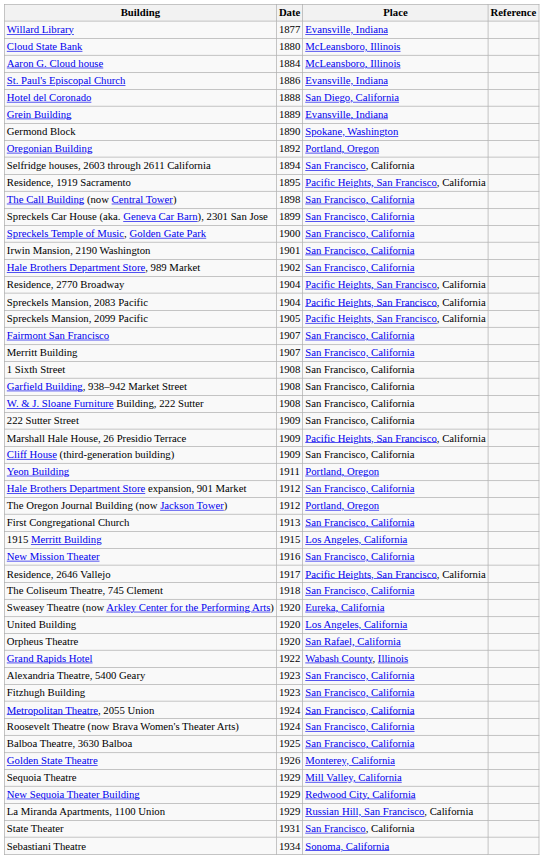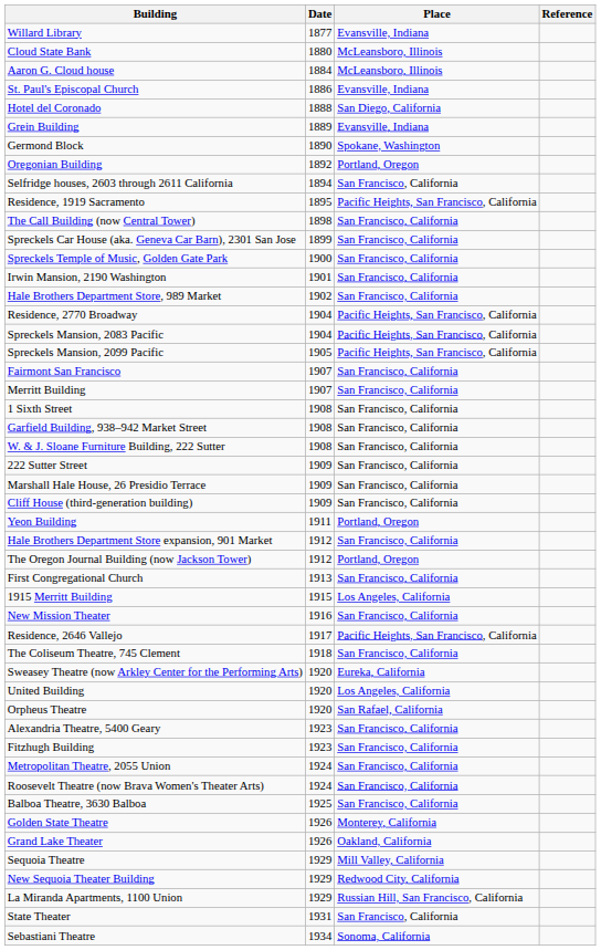 <table class="wikitable sortable">
 <tr>
 <th>Building</th>
 <th>Date</th>
 <th>Place</th>
 <th>Reference</th>
 </tr>
 <tr>
 <td><a href='#'>Willard Library</a></td>
 <td>1877</td>
 <td><a href='#'>Evansville, Indiana</a></td>
 <td></td>
 </tr>
 <tr>
 <td><a href='#'>Cloud State Bank</a></td>
 <td>1880</td>
 <td><a href='#'>McLeansboro, Illinois</a></td>
 <td></td>
 </tr>
 <tr>
 <td><a href='#'>Aaron G. Cloud house</a></td>
 <td>1884</td>
 <td><a href='#'>McLeansboro, Illinois</a></td>
 <td></td>
 </tr>
 <tr>
 <td><a href='#'>St. Paul's Episcopal Church</a></td>
 <td>1886</td>
 <td><a href='#'>Evansville, Indiana</a></td>
 <td></td>
 </tr>
 <tr>
 <td><a href='#'>Hotel del Coronado</a></td>
 <td>1888</td>
 <td><a href='#'>San Diego, California</a></td>
 <td></td>
 </tr>
 <tr>
 <td><a href='#'>Grein Building</a></td>
 <td>1889</td>
 <td><a href='#'>Evansville, Indiana</a></td>
 <td></td>
 </tr>
 <tr>
 <td>Germond Block</td>
 <td>1890</td>
 <td><a href='#'>Spokane, Washington</a></td>
 <td></td>
 </tr>
 <tr>
 <td><a href='#'>Oregonian Building</a></td>
 <td>1892</td>
 <td><a href='#'>Portland, Oregon</a></td>
 <td></td>
 </tr>
 <tr>
 <td>Selfridge houses, 2603 through 2611 California</td>
 <td>1894</td>
 <td><a href='#'>San Francisco</a>, California</td>
 <td></td>
 </tr>
 <tr>
 <td>Residence, 1919 Sacramento</td>
 <td>1895</td>
 <td><a href='#'>Pacific Heights, San Francisco</a>, California</td>
 <td></td>
 </tr>
 <tr>
 <td><a href='#'>The Call Building</a> (now <a href='#'>Central Tower</a>)</td>
 <td>1898</td>
 <td><a href='#'>San Francisco, California</a></td>
 <td></td>
 </tr>
 <tr>
 <td>Spreckels Car House (aka. <a href='#'>Geneva Car Barn</a>), 2301 San Jose</td>
 <td>1899</td>
 <td><a href='#'>San Francisco, California</a></td>
 <td></td>
 </tr>
 <tr>
 <td><a href='#'>Spreckels Temple of Music</a>, <a href='#'>Golden Gate Park</a></td>
 <td>1900</td>
 <td><a href='#'>San Francisco, California</a></td>
 <td></td>
 </tr>
 <tr>
 <td>Irwin Mansion, 2190 Washington</td>
 <td>1901</td>
 <td><a href='#'>San Francisco, California</a></td>
 <td></td>
 </tr>
 <tr>
 <td><a href='#'>Hale Brothers Department Store</a>, 989 Market</td>
 <td>1902</td>
 <td><a href='#'>San Francisco, California</a></td>
 <td></td>
 </tr>
 <tr>
 <td>Residence, 2770 Broadway</td>
 <td>1904</td>
 <td><a href='#'>Pacific Heights, San Francisco</a>, California</td>
 <td></td>
 </tr>
 <tr>
 <td>Spreckels Mansion, 2083 Pacific</td>
 <td>1904</td>
 <td><a href='#'>Pacific Heights, San Francisco</a>, California</td>
 <td></td>
 </tr>
 <tr>
 <td>Spreckels Mansion, 2099 Pacific</td>
 <td>1905</td>
 <td><a href='#'>Pacific Heights, San Francisco</a>, California</td>
 <td></td>
 </tr>
 <tr>
 <td><a href='#'>Fairmont San Francisco</a></td>
 <td>1907</td>
 <td><a href='#'>San Francisco, California</a></td>
 <td></td>
 </tr>
 <tr>
 <td>Merritt Building</td>
 <td>1907</td>
 <td><a href='#'>San Francisco, California</a></td>
 <td></td>
 </tr>
 <tr>
 <td>1 Sixth Street</td>
 <td>1908</td>
 <td>San Francisco, California</td>
 <td></td>
 </tr>
 <tr>
 <td><a href='#'>Garfield Building</a>, 938–942 Market Street</td>
 <td>1908</td>
 <td>San Francisco, California</td>
 <td></td>
 </tr>
 <tr>
 <td><a href='#'>W. & J. Sloane Furniture</a> Building, 222 Sutter</td>
 <td>1908</td>
 <td>San Francisco, California</td>
 <td></td>
 </tr>
 <tr>
 <td>222 Sutter Street</td>
 <td>1909</td>
 <td>San Francisco, California</td>
 <td></td>
 </tr>
 <tr>
 <td>Marshall Hale House, 26 Presidio Terrace</td>
 <td>1909</td>
-<td><a href='#'>Pacific Heights, San Francisco</a>, California</td>
+<td>San Francisco, California</td>
 <td></td>
 </tr>
 <tr>
 <td><a href='#'>Cliff House</a> (third-generation building)</td>
 <td>1909</td>
 <td>San Francisco, California</td>
 <td></td>
 </tr>
 <tr>
 <td><a href='#'>Yeon Building</a></td>
 <td>1911</td>
 <td><a href='#'>Portland, Oregon</a></td>
 <td></td>
 </tr>
 <tr>
 <td><a href='#'>Hale Brothers Department Store</a> expansion, 901 Market</td>
 <td>1912</td>
 <td><a href='#'>San Francisco, California</a></td>
 <td></td>
 </tr>
 <tr>
 <td>The Oregon Journal Building (now <a href='#'>Jackson Tower</a>)</td>
 <td>1912</td>
 <td><a href='#'>Portland, Oregon</a></td>
 <td></td>
 </tr>
 <tr>
 <td>First Congregational Church</td>
 <td>1913</td>
 <td><a href='#'>San Francisco, California</a></td>
 <td></td>
 </tr>
 <tr>
 <td>1915 <a href='#'>Merritt Building</a></td>
 <td>1915</td>
 <td><a href='#'>Los Angeles, California</a></td>
 <td></td>
 </tr>
 <tr>
 <td><a href='#'>New Mission Theater</a></td>
 <td>1916</td>
 <td><a href='#'>San Francisco, California</a></td>
 <td></td>
 </tr>
 <tr>
 <td>Residence, 2646 Vallejo</td>
 <td>1917</td>
 <td><a href='#'>Pacific Heights, San Francisco</a>, California</td>
 <td></td>
 </tr>
 <tr>
 <td>The Coliseum Theatre, 745 Clement</td>
 <td>1918</td>
 <td><a href='#'>San Francisco, California</a></td>
 <td></td>
 </tr>
 <tr>
 <td>Sweasey Theatre (now <a href='#'>Arkley Center for the Performing Arts</a>)</td>
 <td>1920</td>
 <td><a href='#'>Eureka, California</a></td>
 <td></td>
 </tr>
 <tr>
 <td>United Building</td>
 <td>1920</td>
 <td><a href='#'>Los Angeles, California</a></td>
 <td></td>
 </tr>
 <tr>
 <td>Orpheus Theatre</td>
 <td>1920</td>
 <td><a href='#'>San Rafael, California</a></td>
 <td></td>
 </tr>
 <tr>
-<td><a href='#'>Grand Rapids Hotel</a></td>
-<td>1922</td>
-<td><a href='#'>Wabash County</a>, <a href='#'>Illinois</a></td>
-<td></td>
-</tr>
-<tr>
 <td>Alexandria Theatre, 5400 Geary</td>
 <td>1923</td>
 <td><a href='#'>San Francisco, California</a></td>
 <td></td>
 </tr>
 <tr>
 <td>Fitzhugh Building</td>
 <td>1923</td>
 <td><a href='#'>San Francisco, California</a></td>
 <td></td>
 </tr>
 <tr>
 <td><a href='#'>Metropolitan Theatre</a>, 2055 Union</td>
 <td>1924</td>
 <td><a href='#'>San Francisco, California</a></td>
 <td></td>
 </tr>
 <tr>
 <td>Roosevelt Theatre (now Brava Women's Theater Arts)</td>
 <td>1924</td>
 <td><a href='#'>San Francisco, California</a></td>
 <td></td>
 </tr>
 <tr>
 <td>Balboa Theatre, 3630 Balboa</td>
 <td>1925</td>
 <td><a href='#'>San Francisco, California</a></td>
 <td></td>
 </tr>
 <tr>
 <td><a href='#'>Golden State Theatre</a></td>
 <td>1926</td>
 <td><a href='#'>Monterey, California</a></td>
 <td></td>
 </tr>
 <tr>
+<td><a href='#'>Grand Lake Theater</a></td>
+<td>1926</td>
+<td><a href='#'>Oakland, California</a></td>
+<td></td>
+</tr>
+<tr>
 <td>Sequoia Theatre</td>
 <td>1929</td>
 <td><a href='#'>Mill Valley, California</a></td>
 <td></td>
 </tr>
 <tr>
 <td><a href='#'>New Sequoia Theater Building</a></td>
 <td>1929</td>
 <td><a href='#'>Redwood City, California</a></td>
 <td></td>
 </tr>
 <tr>
 <td>La Miranda Apartments, 1100 Union</td>
 <td>1929</td>
 <td><a href='#'>Russian Hill, San Francisco</a>, California</td>
 <td></td>
 </tr>
 <tr>
 <td>State Theater</td>
 <td>1931</td>
 <td><a href='#'>San Francisco</a>, California</td>
 <td></td>
 </tr>
 <tr>
 <td>Sebastiani Theatre</td>
 <td>1934</td>
 <td><a href='#'>Sonoma, California</a></td>
 <td></td>
 </tr>
 </table>
